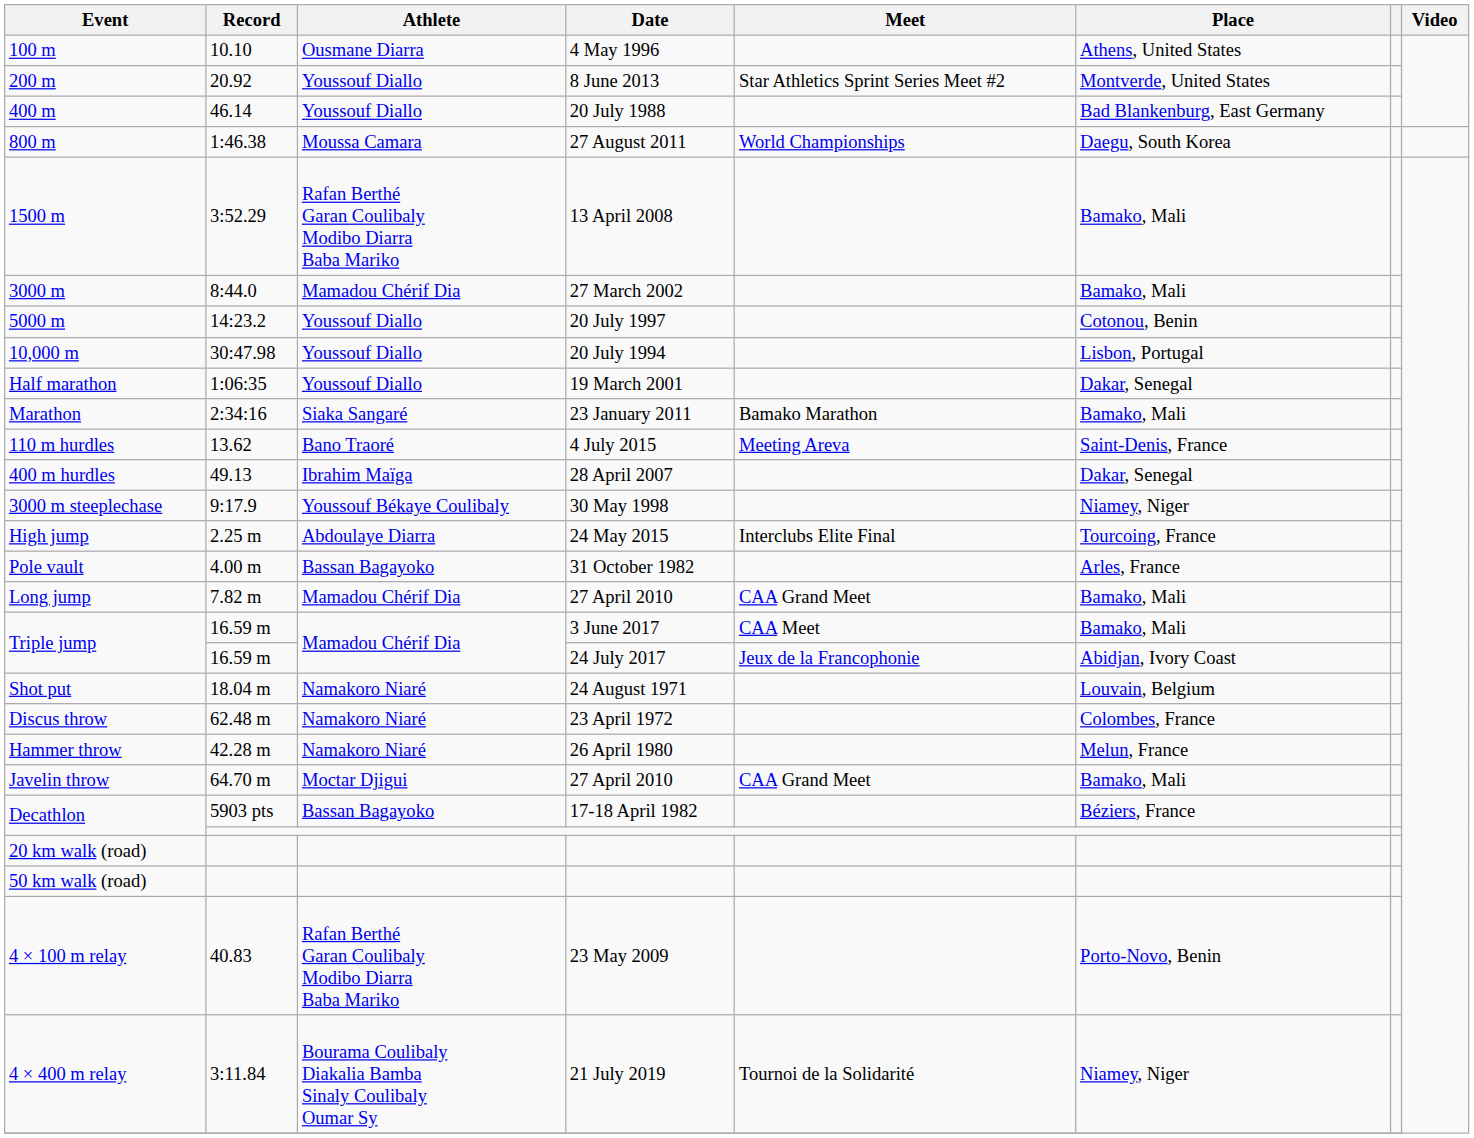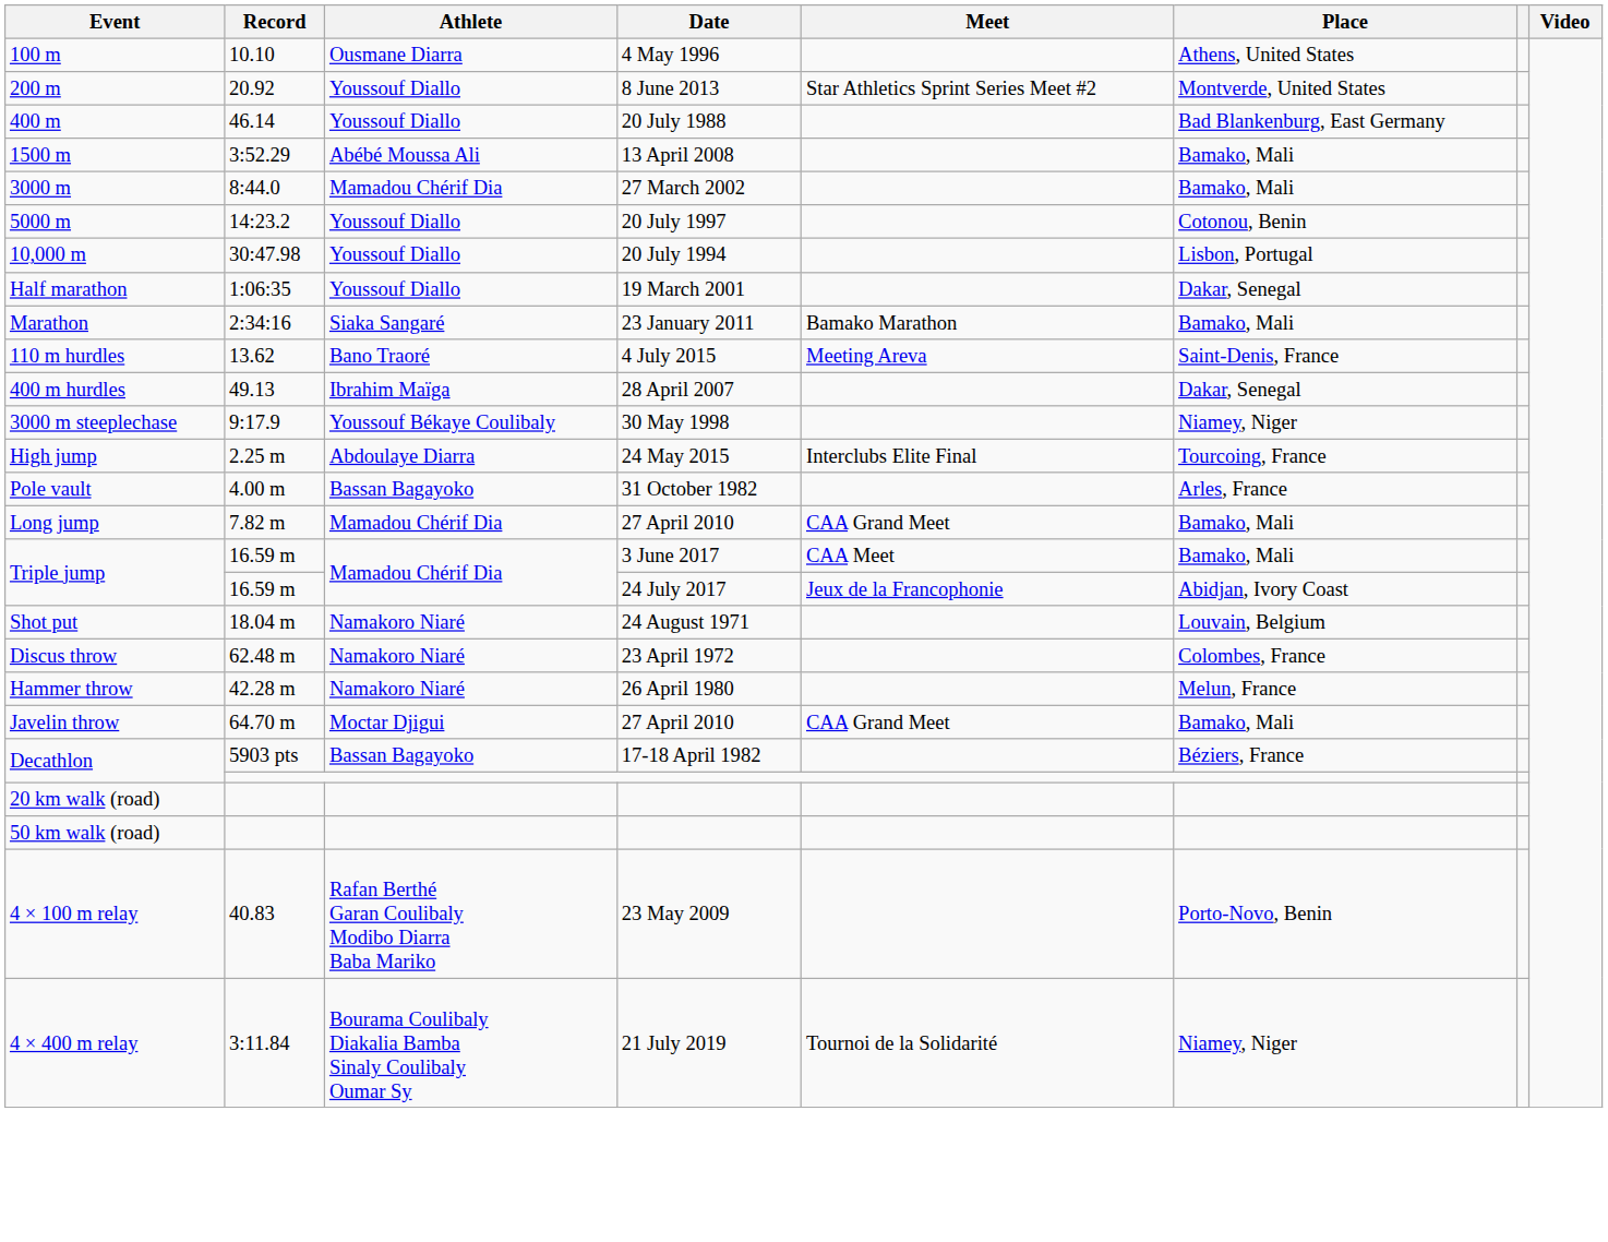 <table class="wikitable" style="font-size:95%; width: 95%;">
 <tr>
 <th>Event</th>
 <th>Record</th>
 <th>Athlete</th>
 <th>Date</th>
 <th>Meet</th>
 <th>Place</th>
 <th></th>
 <th>Video</th>
 </tr>
 <tr>
 <td><a href='#'>100 m</a></td>
 <td>10.10 </td>
 <td><a href='#'>Ousmane Diarra</a></td>
 <td>4 May 1996</td>
 <td></td>
 <td><a href='#'>Athens</a>, United States</td>
 <td></td>
 </tr>
 <tr>
 <td><a href='#'>200 m</a></td>
 <td>20.92 </td>
 <td><a href='#'>Youssouf Diallo</a></td>
 <td>8 June 2013</td>
 <td>Star Athletics Sprint Series Meet #2</td>
 <td><a href='#'>Montverde</a>, United States</td>
 <td></td>
 </tr>
 <tr>
 <td><a href='#'>400 m</a></td>
 <td>46.14</td>
 <td><a href='#'>Youssouf Diallo</a></td>
 <td>20 July 1988</td>
 <td></td>
 <td><a href='#'>Bad Blankenburg</a>, East Germany</td>
 <td></td>
 </tr>
 <tr>
-<td><a href='#'>800 m</a></td>
-<td>1:46.38</td>
-<td><a href='#'>Moussa Camara</a></td>
-<td>27 August 2011</td>
-<td><a href='#'>World Championships</a></td>
-<td><a href='#'>Daegu</a>, South Korea</td>
-<td></td>
-<td></td>
-</tr>
-<tr>
 <td><a href='#'>1500 m</a></td>
 <td>3:52.29</td>
-<td><br><a href='#'>Rafan Berthé</a><br><a href='#'>Garan Coulibaly</a><br><a href='#'>Modibo Diarra</a><br><a href='#'>Baba Mariko</a></td>
+<td><a href='#'>Abébé Moussa Ali</a></td>
 <td>13 April 2008</td>
 <td></td>
 <td><a href='#'>Bamako</a>, Mali</td>
 <td></td>
 </tr>
 <tr>
 <td><a href='#'>3000 m</a></td>
 <td>8:44.0</td>
 <td><a href='#'>Mamadou Chérif Dia</a></td>
 <td>27 March 2002</td>
 <td></td>
 <td><a href='#'>Bamako</a>, Mali</td>
 <td></td>
 </tr>
 <tr>
 <td><a href='#'>5000 m</a></td>
 <td>14:23.2</td>
 <td><a href='#'>Youssouf Diallo</a></td>
 <td>20 July 1997</td>
 <td></td>
 <td><a href='#'>Cotonou</a>, Benin</td>
 <td></td>
 </tr>
 <tr>
 <td><a href='#'>10,000 m</a></td>
 <td>30:47.98</td>
 <td><a href='#'>Youssouf Diallo</a></td>
 <td>20 July 1994</td>
 <td></td>
 <td><a href='#'>Lisbon</a>, Portugal</td>
 <td></td>
 </tr>
 <tr>
 <td><a href='#'>Half marathon</a></td>
 <td>1:06:35</td>
 <td><a href='#'>Youssouf Diallo</a></td>
 <td>19 March 2001</td>
 <td></td>
 <td><a href='#'>Dakar</a>, Senegal</td>
 <td></td>
 </tr>
 <tr>
 <td><a href='#'>Marathon</a></td>
 <td>2:34:16</td>
 <td><a href='#'>Siaka Sangaré</a></td>
 <td>23 January 2011</td>
 <td>Bamako Marathon</td>
 <td><a href='#'>Bamako</a>, Mali</td>
 <td></td>
 </tr>
 <tr>
 <td><a href='#'>110 m hurdles</a></td>
 <td>13.62 </td>
 <td><a href='#'>Bano Traoré</a></td>
 <td>4 July 2015</td>
 <td><a href='#'>Meeting Areva</a></td>
 <td><a href='#'>Saint-Denis</a>, France</td>
 <td></td>
 </tr>
 <tr>
 <td><a href='#'>400 m hurdles</a></td>
 <td>49.13</td>
 <td><a href='#'>Ibrahim Maïga</a></td>
 <td>28 April 2007</td>
 <td></td>
 <td><a href='#'>Dakar</a>, Senegal</td>
 <td></td>
 </tr>
 <tr>
 <td><a href='#'>3000 m steeplechase</a></td>
 <td>9:17.9</td>
 <td><a href='#'>Youssouf Békaye Coulibaly</a></td>
 <td>30 May 1998</td>
 <td></td>
 <td><a href='#'>Niamey</a>, Niger</td>
 <td></td>
 </tr>
 <tr>
 <td><a href='#'>High jump</a></td>
 <td>2.25 m</td>
 <td><a href='#'>Abdoulaye Diarra</a></td>
 <td>24 May 2015</td>
 <td>Interclubs Elite Final</td>
 <td><a href='#'>Tourcoing</a>, France</td>
 <td></td>
 </tr>
 <tr>
 <td><a href='#'>Pole vault</a></td>
 <td>4.00 m</td>
 <td><a href='#'>Bassan Bagayoko</a></td>
 <td>31 October 1982</td>
 <td></td>
 <td><a href='#'>Arles</a>, France</td>
 <td></td>
 </tr>
 <tr>
 <td><a href='#'>Long jump</a></td>
 <td>7.82 m </td>
 <td><a href='#'>Mamadou Chérif Dia</a></td>
 <td>27 April 2010</td>
 <td><a href='#'>CAA</a> Grand Meet</td>
 <td><a href='#'>Bamako</a>, Mali</td>
 <td></td>
 </tr>
 <tr>
 <td rowspan=2><a href='#'>Triple jump</a></td>
 <td>16.59 m </td>
 <td rowspan=2><a href='#'>Mamadou Chérif Dia</a></td>
 <td>3 June 2017</td>
 <td><a href='#'>CAA</a> Meet</td>
 <td><a href='#'>Bamako</a>, Mali</td>
 <td></td>
 </tr>
 <tr>
 <td>16.59 m </td>
 <td>24 July 2017</td>
 <td><a href='#'>Jeux de la Francophonie</a></td>
 <td><a href='#'>Abidjan</a>, Ivory Coast</td>
 <td></td>
 </tr>
 <tr>
 <td><a href='#'>Shot put</a></td>
 <td>18.04 m</td>
 <td><a href='#'>Namakoro Niaré</a></td>
 <td>24 August 1971</td>
 <td></td>
 <td><a href='#'>Louvain</a>, Belgium</td>
 <td></td>
 </tr>
 <tr>
 <td><a href='#'>Discus throw</a></td>
 <td>62.48 m</td>
 <td><a href='#'>Namakoro Niaré</a></td>
 <td>23 April 1972</td>
 <td></td>
 <td><a href='#'>Colombes</a>, France</td>
 <td></td>
 </tr>
 <tr>
 <td><a href='#'>Hammer throw</a></td>
 <td>42.28 m</td>
 <td><a href='#'>Namakoro Niaré</a></td>
 <td>26 April 1980</td>
 <td></td>
 <td><a href='#'>Melun</a>, France</td>
 <td></td>
 </tr>
 <tr>
 <td><a href='#'>Javelin throw</a></td>
 <td>64.70 m </td>
 <td><a href='#'>Moctar Djigui</a></td>
 <td>27 April 2010</td>
 <td><a href='#'>CAA</a> Grand Meet</td>
 <td><a href='#'>Bamako</a>, Mali</td>
 <td></td>
 </tr>
 <tr>
 <td rowspan=2><a href='#'>Decathlon</a></td>
 <td>5903 pts </td>
 <td><a href='#'>Bassan Bagayoko</a></td>
 <td>17-18 April 1982</td>
 <td></td>
 <td><a href='#'>Béziers</a>, France</td>
 <td></td>
 </tr>
 <tr>
 <td colspan=5></td>
 <td></td>
 </tr>
 <tr>
 <td><a href='#'>20 km walk</a> (road)</td>
 <td></td>
 <td></td>
 <td></td>
 <td></td>
 <td></td>
 <td></td>
 </tr>
 <tr>
 <td><a href='#'>50 km walk</a> (road)</td>
 <td></td>
 <td></td>
 <td></td>
 <td></td>
 <td></td>
 <td></td>
 </tr>
 <tr>
 <td><a href='#'>4 × 100 m relay</a></td>
 <td>40.83</td>
 <td><br><a href='#'>Rafan Berthé</a><br><a href='#'>Garan Coulibaly</a><br><a href='#'>Modibo Diarra</a><br><a href='#'>Baba Mariko</a></td>
 <td>23 May 2009</td>
 <td></td>
 <td><a href='#'>Porto-Novo</a>, Benin</td>
 <td></td>
 </tr>
 <tr>
 <td><a href='#'>4 × 400 m relay</a></td>
 <td>3:11.84</td>
 <td><br><a href='#'>Bourama Coulibaly</a><br><a href='#'>Diakalia Bamba</a><br><a href='#'>Sinaly Coulibaly</a><br><a href='#'>Oumar Sy</a></td>
 <td>21 July 2019</td>
 <td>Tournoi de la Solidarité</td>
 <td><a href='#'>Niamey</a>, Niger</td>
 <td></td>
 </tr>
 <tr>
 </tr>
 </table>
